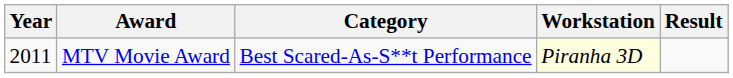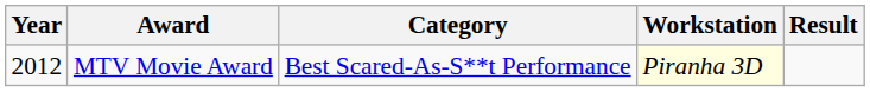 <table class="wikitable sortable">
 <tr>
 <th>Year</th>
 <th>Award</th>
 <th>Category</th>
 <th>Workstation</th>
 <th>Result</th>
 </tr>
 <tr>
-<td>2011</td>
+<td>2012</td>
 <td><a href='#'>MTV Movie Award</a></td>
 <td><a href='#'>Best Scared-As-S**t Performance</a></td>
 <td style="background: lightyellow;"><em>Piranha 3D</em></td>
 <td></td>
 </tr>
 </table>
